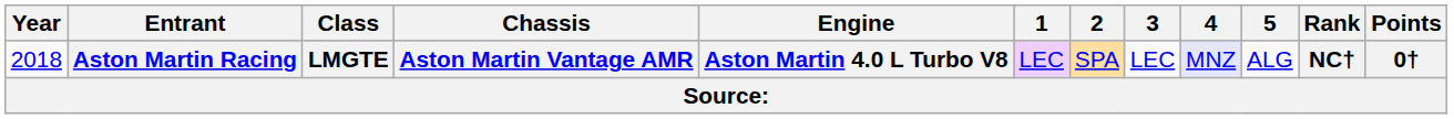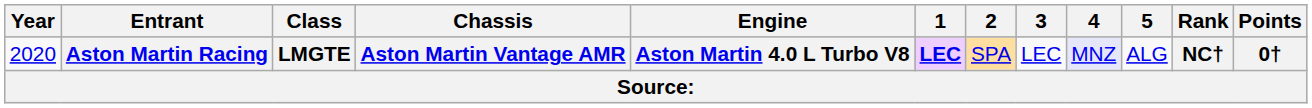 <table class="wikitable" style="text-align:center; font-size:85%">
 <tr>
 <th>Year</th>
 <th>Entrant</th>
 <th>Class</th>
 <th>Chassis</th>
 <th>Engine</th>
 <th>1</th>
 <th>2</th>
 <th>3</th>
 <th>4</th>
 <th>5</th>
 <th>Rank</th>
 <th>Points</th>
 </tr>
 <tr>
-<td><a href='#'>2018</a></td>
+<td><a href='#'>2020</a></td>
 <th nowrap><a href='#'>Aston Martin Racing</a></th>
 <th>LMGTE</th>
 <th nowrap><a href='#'>Aston Martin Vantage AMR</a></th>
 <th nowrap><a href='#'>Aston Martin</a> 4.0 L Turbo V8</th>
-<td style="background:#EFCFFF;"><a href='#'>LEC</a><br></td>
+<td style="background:#EFCFFF;"><strong><a href='#'>LEC</a><br></strong></td>
 <td style="background:#FFDF9F;"><a href='#'>SPA</a><br></td>
 <td><a href='#'>LEC</a></td>
 <td style="background: lavender;"><a href='#'>MNZ</a></td>
 <td><a href='#'>ALG</a></td>
 <th>NC†</th>
 <th>0†</th>
 </tr>
 <tr>
 <th colspan="12">Source:</th>
 </tr>
 </table>
